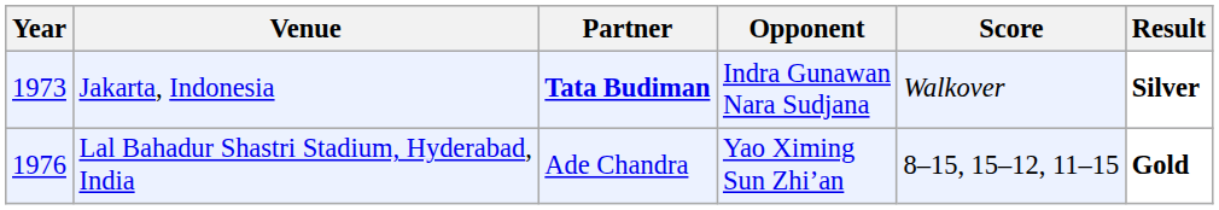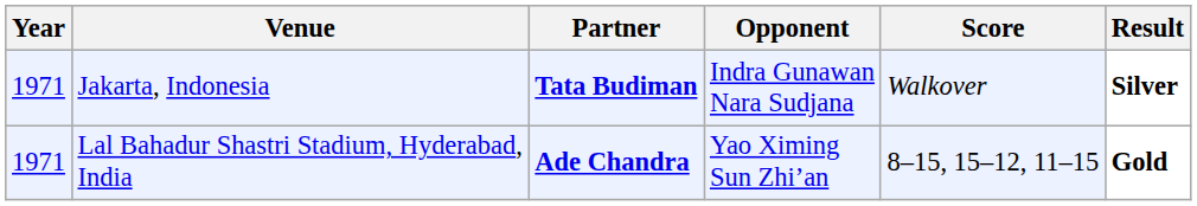 <table class="sortable wikitable" style="font-size: 90%">
 <tr>
 <th>Year</th>
 <th>Venue</th>
 <th>Partner</th>
 <th>Opponent</th>
 <th>Score</th>
 <th>Result</th>
 </tr>
 <tr style="background:#ECF2FF">
-<td align="center"><a href='#'>1973</a></td>
+<td align="center"><a href='#'>1971</a></td>
 <td align="left"><a href='#'>Jakarta</a>, <a href='#'>Indonesia</a></td>
 <td align="left"><strong> <a href='#'>Tata Budiman</a></strong></td>
 <td align="left"> <a href='#'>Indra Gunawan</a><br> <a href='#'>Nara Sudjana</a></td>
 <td><em>Walkover</em></td>
 <td style="text-align:left; background:white"> <strong>Silver</strong></td>
 </tr>
 <tr style="background:#ECF2FF">
-<td align="center"><a href='#'>1976</a></td>
+<td align="center"><a href='#'>1971</a></td>
 <td><a href='#'>Lal Bahadur Shastri Stadium, Hyderabad</a>, <br> <a href='#'>India</a></td>
-<td> <a href='#'>Ade Chandra</a></td>
+<td><strong> <a href='#'>Ade Chandra</a></strong></td>
 <td> <a href='#'>Yao Ximing</a><br> <a href='#'>Sun Zhi’an</a></td>
 <td align="left">8–15, 15–12, 11–15</td>
 <td style="text-align:left; background:white"> <strong>Gold</strong></td>
 </tr>
 </table>
